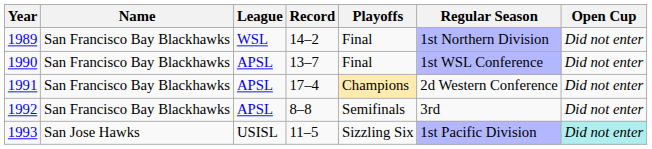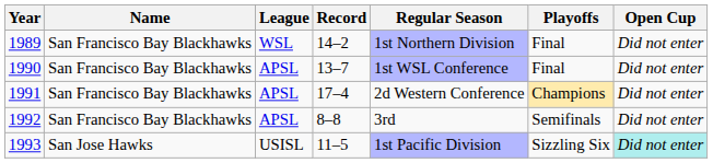 <table class="wikitable">
 <tr>
 <th>Year</th>
 <th>Name</th>
 <th>League</th>
 <th>Record</th>
+<th>Regular Season</th>
 <th>Playoffs</th>
-<th>Regular Season</th>
 <th>Open Cup</th>
 </tr>
 <tr>
 <td><a href='#'>1989</a></td>
 <td>San Francisco Bay Blackhawks</td>
 <td><a href='#'>WSL</a></td>
 <td>14–2</td>
+<td bgcolor="B3B7FF">1st Northern Division</td>
 <td>Final</td>
-<td bgcolor="B3B7FF">1st Northern Division</td>
 <td><em>Did not enter</em></td>
 </tr>
 <tr>
 <td><a href='#'>1990</a></td>
 <td>San Francisco Bay Blackhawks</td>
 <td><a href='#'>APSL</a></td>
 <td>13–7</td>
+<td bgcolor="B3B7FF">1st WSL Conference</td>
 <td>Final</td>
-<td bgcolor="B3B7FF">1st WSL Conference</td>
 <td><em>Did not enter</em></td>
 </tr>
 <tr>
 <td><a href='#'>1991</a></td>
 <td>San Francisco Bay Blackhawks</td>
 <td><a href='#'>APSL</a></td>
 <td>17–4</td>
+<td>2d Western Conference</td>
 <td bgcolor="FFEBAD">Champions</td>
-<td>2d Western Conference</td>
 <td><em>Did not enter</em></td>
 </tr>
 <tr>
 <td><a href='#'>1992</a></td>
 <td>San Francisco Bay Blackhawks</td>
 <td><a href='#'>APSL</a></td>
 <td>8–8</td>
+<td>3rd</td>
 <td>Semifinals</td>
-<td>3rd</td>
 <td><em>Did not enter</em></td>
 </tr>
 <tr>
 <td><a href='#'>1993</a></td>
 <td>San Jose Hawks</td>
 <td>USISL</td>
 <td>11–5</td>
+<td bgcolor="B3B7FF">1st Pacific Division</td>
 <td>Sizzling Six</td>
-<td bgcolor="B3B7FF">1st Pacific Division</td>
 <td style="background: paleturquoise;"><em>Did not enter</em></td>
 </tr>
 </table>
